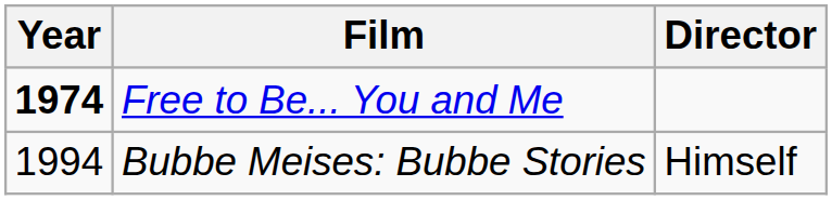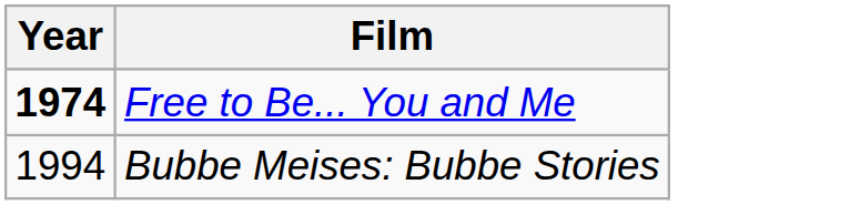 <table class="wikitable">
 <tr>
 <th>Year</th>
 <th>Film</th>
-<th>Director</th>
 </tr>
 <tr>
 <td><strong>1974</strong></td>
 <td><em><a href='#'>Free to Be... You and Me</a></em></td>
-<td></td>
 </tr>
 <tr>
 <td>1994</td>
 <td><em>Bubbe Meises: Bubbe Stories</em></td>
-<td>Himself</td>
 </tr>
 </table>
